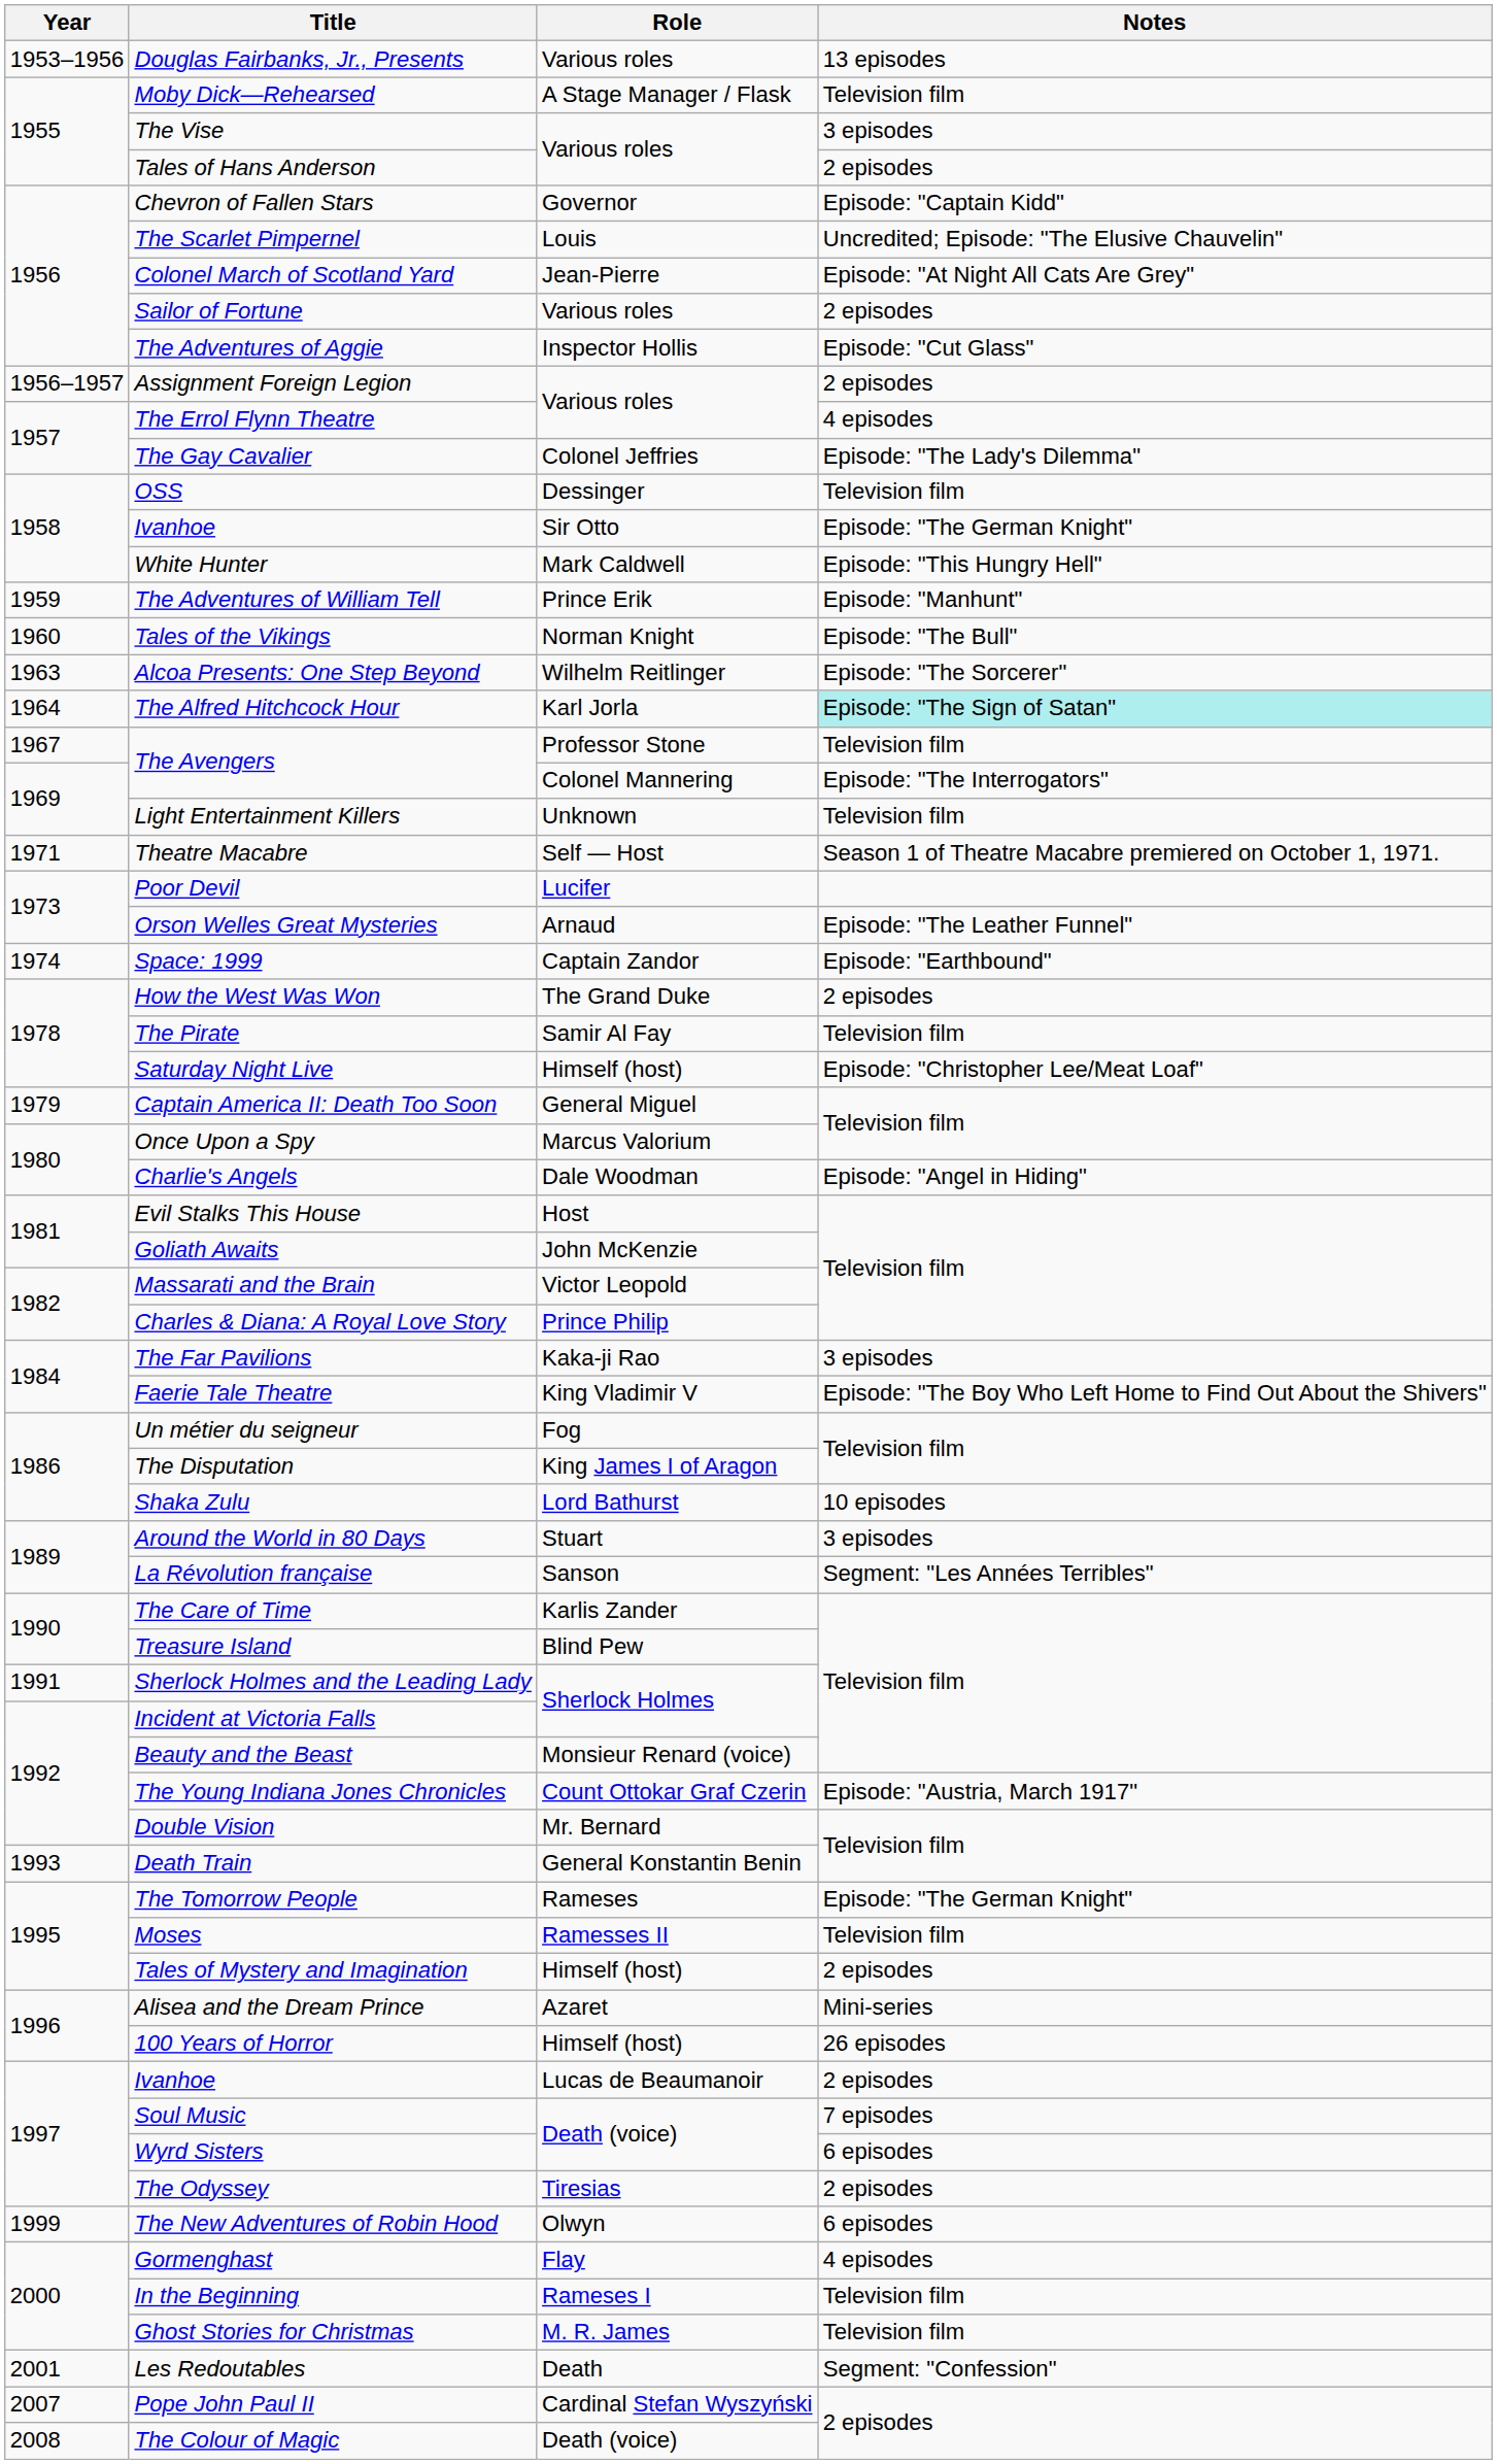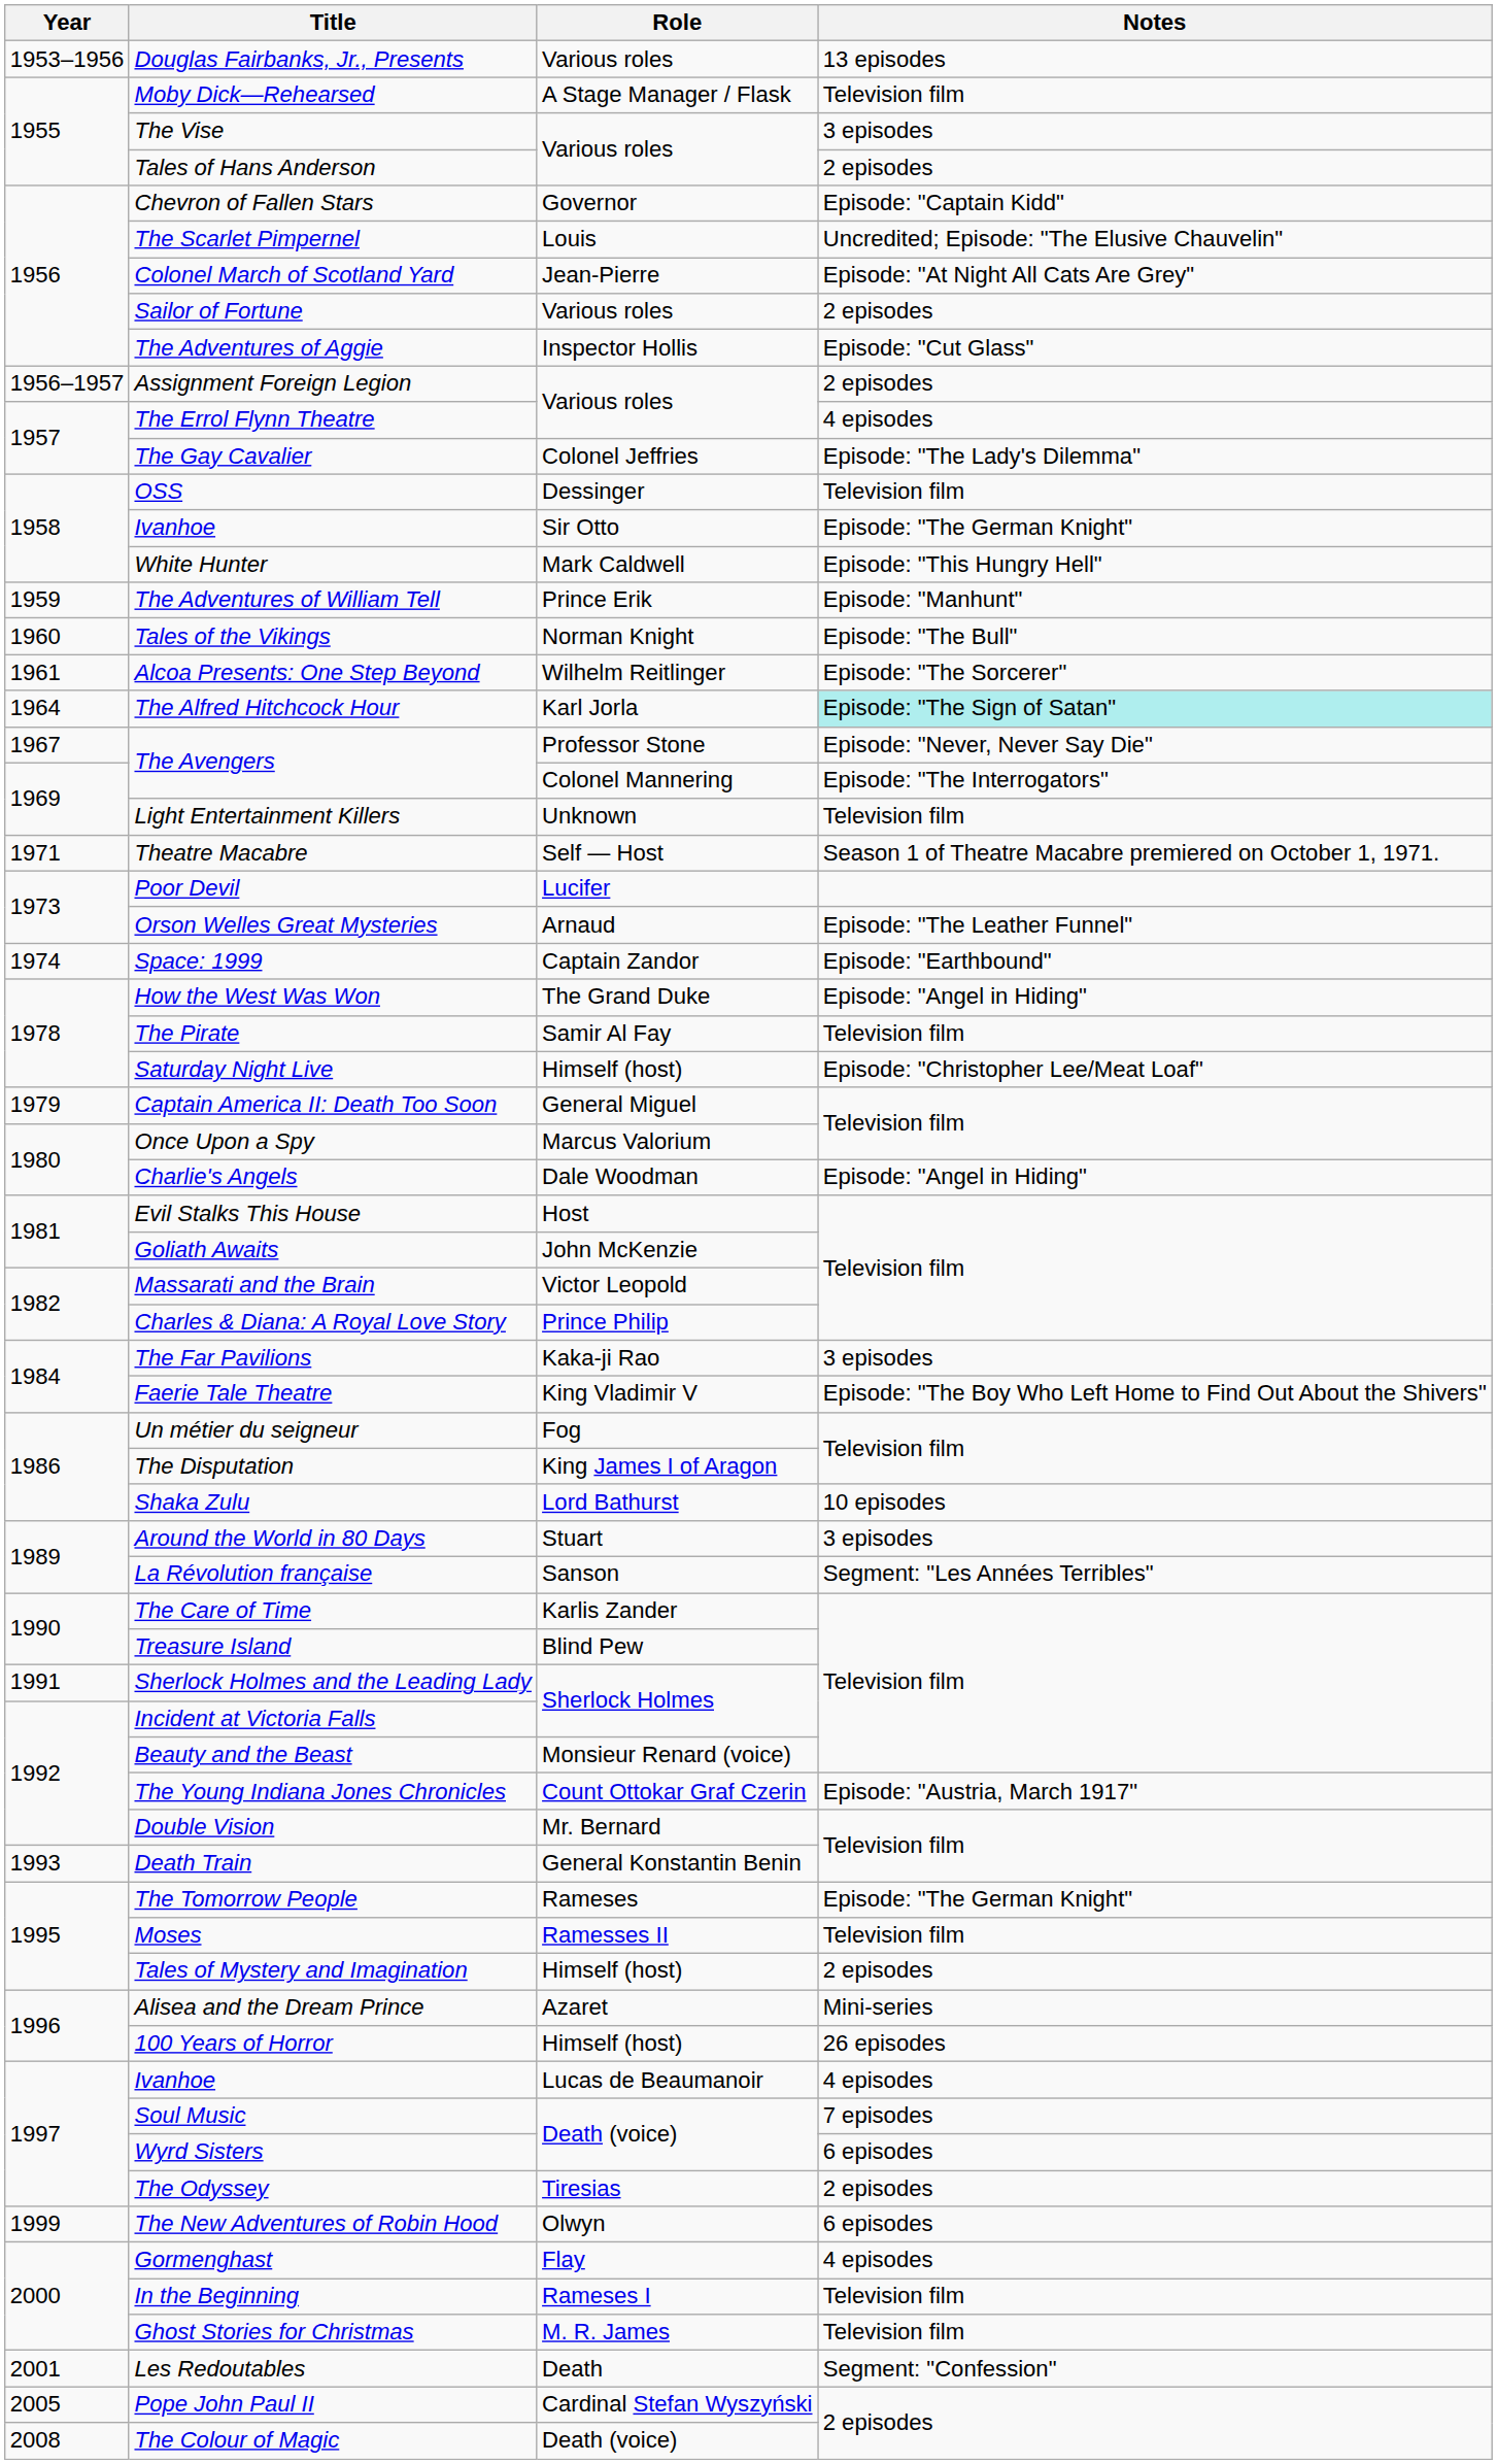 <table class="wikitable sortable">
 <tr>
 <th>Year</th>
 <th>Title</th>
 <th>Role</th>
 <th>Notes</th>
 </tr>
 <tr>
 <td>1953–1956</td>
 <td><em><a href='#'>Douglas Fairbanks, Jr., Presents</a></em></td>
 <td>Various roles</td>
 <td>13 episodes</td>
 </tr>
 <tr>
 <td rowspan="3">1955</td>
 <td><em><a href='#'>Moby Dick—Rehearsed</a></em></td>
 <td>A Stage Manager / Flask</td>
 <td>Television film</td>
 </tr>
 <tr>
 <td><em>The Vise</em></td>
 <td rowspan="2">Various roles</td>
 <td>3 episodes</td>
 </tr>
 <tr>
 <td><em>Tales of Hans Anderson</em></td>
 <td>2 episodes</td>
 </tr>
 <tr>
 <td rowspan="5">1956</td>
 <td><em>Chevron of Fallen Stars</em></td>
 <td>Governor</td>
 <td>Episode: "Captain Kidd"</td>
 </tr>
 <tr>
 <td><em><a href='#'>The Scarlet Pimpernel</a></em></td>
 <td>Louis</td>
 <td>Uncredited; Episode: "The Elusive Chauvelin"</td>
 </tr>
 <tr>
 <td><em><a href='#'>Colonel March of Scotland Yard</a></em></td>
 <td>Jean-Pierre</td>
 <td>Episode: "At Night All Cats Are Grey"</td>
 </tr>
 <tr>
 <td><em><a href='#'>Sailor of Fortune</a></em></td>
 <td>Various roles</td>
 <td>2 episodes</td>
 </tr>
 <tr>
 <td><em><a href='#'>The Adventures of Aggie</a></em></td>
 <td>Inspector Hollis</td>
 <td>Episode: "Cut Glass"</td>
 </tr>
 <tr>
 <td>1956–1957</td>
 <td><em>Assignment Foreign Legion</em></td>
 <td rowspan="2">Various roles</td>
 <td>2 episodes</td>
 </tr>
 <tr>
 <td rowspan="2">1957</td>
 <td><em><a href='#'>The Errol Flynn Theatre</a></em></td>
 <td>4 episodes</td>
 </tr>
 <tr>
 <td><em><a href='#'>The Gay Cavalier</a></em></td>
 <td>Colonel Jeffries</td>
 <td>Episode: "The Lady's Dilemma"</td>
 </tr>
 <tr>
 <td rowspan="3">1958</td>
 <td><em><a href='#'>OSS</a></em></td>
 <td>Dessinger</td>
 <td>Television film</td>
 </tr>
 <tr>
 <td><em><a href='#'>Ivanhoe</a></em></td>
 <td>Sir Otto</td>
 <td>Episode: "The German Knight"</td>
 </tr>
 <tr>
 <td><em>White Hunter</em></td>
 <td>Mark Caldwell</td>
 <td>Episode: "This Hungry Hell"</td>
 </tr>
 <tr>
 <td>1959</td>
 <td><em><a href='#'>The Adventures of William Tell</a></em></td>
 <td>Prince Erik</td>
 <td>Episode: "Manhunt"</td>
 </tr>
 <tr>
 <td>1960</td>
 <td><em><a href='#'>Tales of the Vikings</a></em></td>
 <td>Norman Knight</td>
 <td>Episode: "The Bull"</td>
 </tr>
 <tr>
-<td>1963</td>
+<td>1961</td>
 <td><em><a href='#'>Alcoa Presents: One Step Beyond</a></em></td>
 <td>Wilhelm Reitlinger</td>
 <td>Episode: "The Sorcerer"</td>
 </tr>
 <tr>
 <td>1964</td>
 <td><em><a href='#'>The Alfred Hitchcock Hour</a></em></td>
 <td>Karl Jorla</td>
 <td style="background: paleturquoise;">Episode: "The Sign of Satan"</td>
 </tr>
 <tr>
 <td>1967</td>
 <td rowspan="2"><em><a href='#'>The Avengers</a></em></td>
 <td>Professor Stone</td>
-<td>Television film</td>
+<td>Episode: "Never, Never Say Die"</td>
 </tr>
 <tr>
 <td rowspan="2">1969</td>
 <td>Colonel Mannering</td>
 <td>Episode: "The Interrogators"</td>
 </tr>
 <tr>
 <td><em>Light Entertainment Killers</em></td>
 <td>Unknown</td>
 <td>Television film</td>
 </tr>
 <tr>
 <td>1971</td>
 <td><em>Theatre Macabre</em></td>
 <td>Self — Host</td>
 <td>Season 1 of Theatre Macabre premiered on October 1, 1971.</td>
 </tr>
 <tr>
 <td rowspan="2">1973</td>
 <td><em><a href='#'>Poor Devil</a></em></td>
 <td><a href='#'>Lucifer</a></td>
 <td></td>
 </tr>
 <tr>
 <td><em><a href='#'>Orson Welles Great Mysteries</a></em></td>
 <td>Arnaud</td>
 <td>Episode: "The Leather Funnel"</td>
 </tr>
 <tr>
 <td>1974</td>
 <td><em><a href='#'>Space: 1999</a></em></td>
 <td>Captain Zandor</td>
 <td>Episode: "Earthbound"</td>
 </tr>
 <tr>
 <td rowspan="3">1978</td>
 <td><em><a href='#'>How the West Was Won</a></em></td>
 <td>The Grand Duke</td>
-<td>2 episodes</td>
+<td>Episode: "Angel in Hiding"</td>
 </tr>
 <tr>
 <td><em><a href='#'>The Pirate</a></em></td>
 <td>Samir Al Fay</td>
 <td>Television film</td>
 </tr>
 <tr>
 <td><em><a href='#'>Saturday Night Live</a></em></td>
 <td>Himself (host)</td>
 <td>Episode: "Christopher Lee/Meat Loaf"</td>
 </tr>
 <tr>
 <td>1979</td>
 <td><em><a href='#'>Captain America II: Death Too Soon</a></em></td>
 <td>General Miguel</td>
 <td rowspan="2">Television film</td>
 </tr>
 <tr>
 <td rowspan="2">1980</td>
 <td><em>Once Upon a Spy</em></td>
 <td>Marcus Valorium</td>
 </tr>
 <tr>
 <td><em><a href='#'>Charlie's Angels</a></em></td>
 <td>Dale Woodman</td>
 <td>Episode: "Angel in Hiding"</td>
 </tr>
 <tr>
 <td rowspan="2">1981</td>
 <td><em>Evil Stalks This House</em></td>
 <td>Host</td>
 <td rowspan="4">Television film</td>
 </tr>
 <tr>
 <td><em><a href='#'>Goliath Awaits</a></em></td>
 <td>John McKenzie</td>
 </tr>
 <tr>
 <td rowspan="2">1982</td>
 <td><em><a href='#'>Massarati and the Brain</a></em></td>
 <td>Victor Leopold</td>
 </tr>
 <tr>
 <td><em><a href='#'>Charles & Diana: A Royal Love Story</a></em></td>
 <td><a href='#'>Prince Philip</a></td>
 </tr>
 <tr>
 <td rowspan="2">1984</td>
 <td><em><a href='#'>The Far Pavilions</a></em></td>
 <td>Kaka-ji Rao</td>
 <td>3 episodes</td>
 </tr>
 <tr>
 <td><em><a href='#'>Faerie Tale Theatre</a></em></td>
 <td>King Vladimir V</td>
 <td>Episode: "The Boy Who Left Home to Find Out About the Shivers"</td>
 </tr>
 <tr>
 <td rowspan="3">1986</td>
 <td><em>Un métier du seigneur</em></td>
 <td>Fog</td>
 <td rowspan="2">Television film</td>
 </tr>
 <tr>
 <td><em>The Disputation</em></td>
 <td>King <a href='#'>James I of Aragon</a></td>
 </tr>
 <tr>
 <td><em><a href='#'>Shaka Zulu</a></em></td>
 <td><a href='#'>Lord Bathurst</a></td>
 <td>10 episodes</td>
 </tr>
 <tr>
 <td rowspan="2">1989</td>
 <td><em><a href='#'>Around the World in 80 Days</a></em></td>
 <td>Stuart</td>
 <td>3 episodes</td>
 </tr>
 <tr>
 <td><em><a href='#'>La Révolution française</a></em></td>
 <td>Sanson</td>
 <td>Segment: "Les Années Terribles"</td>
 </tr>
 <tr>
 <td rowspan="2">1990</td>
 <td><em><a href='#'>The Care of Time</a></em></td>
 <td>Karlis Zander</td>
 <td rowspan="5">Television film</td>
 </tr>
 <tr>
 <td><em><a href='#'>Treasure Island</a></em></td>
 <td>Blind Pew</td>
 </tr>
 <tr>
 <td>1991</td>
 <td><em><a href='#'>Sherlock Holmes and the Leading Lady</a></em></td>
 <td rowspan="2"><a href='#'>Sherlock Holmes</a></td>
 </tr>
 <tr>
 <td rowspan="4">1992</td>
 <td><em><a href='#'>Incident at Victoria Falls</a></em></td>
 </tr>
 <tr>
 <td><em><a href='#'>Beauty and the Beast</a></em></td>
 <td>Monsieur Renard (voice)</td>
 </tr>
 <tr>
 <td><em><a href='#'>The Young Indiana Jones Chronicles</a></em></td>
 <td><a href='#'>Count Ottokar Graf Czerin</a></td>
 <td>Episode: "Austria, March 1917"</td>
 </tr>
 <tr>
 <td><em><a href='#'>Double Vision</a></em></td>
 <td>Mr. Bernard</td>
 <td rowspan="2">Television film</td>
 </tr>
 <tr>
 <td>1993</td>
 <td><em><a href='#'>Death Train</a></em></td>
 <td>General Konstantin Benin</td>
 </tr>
 <tr>
 <td rowspan="3">1995</td>
 <td><em><a href='#'>The Tomorrow People</a></em></td>
 <td>Rameses</td>
 <td>Episode: "The German Knight"</td>
 </tr>
 <tr>
 <td><em><a href='#'>Moses</a></em></td>
 <td><a href='#'>Ramesses II</a></td>
 <td>Television film</td>
 </tr>
 <tr>
 <td><em><a href='#'>Tales of Mystery and Imagination</a></em></td>
 <td>Himself (host)</td>
 <td>2 episodes</td>
 </tr>
 <tr>
 <td rowspan="2">1996</td>
 <td><em>Alisea and the Dream Prince</em></td>
 <td>Azaret</td>
 <td>Mini-series</td>
 </tr>
 <tr>
 <td><em><a href='#'>100 Years of Horror</a></em></td>
 <td>Himself (host)</td>
 <td>26 episodes</td>
 </tr>
 <tr>
 <td rowspan="4">1997</td>
 <td><em><a href='#'>Ivanhoe</a></em></td>
 <td>Lucas de Beaumanoir</td>
-<td>2 episodes</td>
+<td>4 episodes</td>
 </tr>
 <tr>
 <td><em><a href='#'>Soul Music</a></em></td>
 <td rowspan="2"><a href='#'>Death</a> (voice)</td>
 <td>7 episodes</td>
 </tr>
 <tr>
 <td><em><a href='#'>Wyrd Sisters</a></em></td>
 <td>6 episodes</td>
 </tr>
 <tr>
 <td><em><a href='#'>The Odyssey</a></em></td>
 <td><a href='#'>Tiresias</a></td>
 <td>2 episodes</td>
 </tr>
 <tr>
 <td>1999</td>
 <td><em><a href='#'>The New Adventures of Robin Hood</a></em></td>
 <td>Olwyn</td>
 <td>6 episodes</td>
 </tr>
 <tr>
 <td rowspan="3">2000</td>
 <td><em><a href='#'>Gormenghast</a></em></td>
 <td><a href='#'>Flay</a></td>
 <td>4 episodes</td>
 </tr>
 <tr>
 <td><em><a href='#'>In the Beginning</a></em></td>
 <td><a href='#'>Rameses I</a></td>
 <td>Television film</td>
 </tr>
 <tr>
 <td><em><a href='#'>Ghost Stories for Christmas</a></em></td>
 <td><a href='#'>M. R. James</a></td>
 <td>Television film</td>
 </tr>
 <tr>
 <td>2001</td>
 <td><em>Les Redoutables</em></td>
 <td>Death</td>
 <td>Segment: "Confession"</td>
 </tr>
 <tr>
-<td>2007</td>
+<td>2005</td>
 <td><em><a href='#'>Pope John Paul II</a></em></td>
 <td>Cardinal <a href='#'>Stefan Wyszyński</a></td>
 <td rowspan="2">2 episodes</td>
 </tr>
 <tr>
 <td>2008</td>
 <td><em><a href='#'>The Colour of Magic</a></em></td>
 <td>Death (voice)</td>
 </tr>
 </table>
